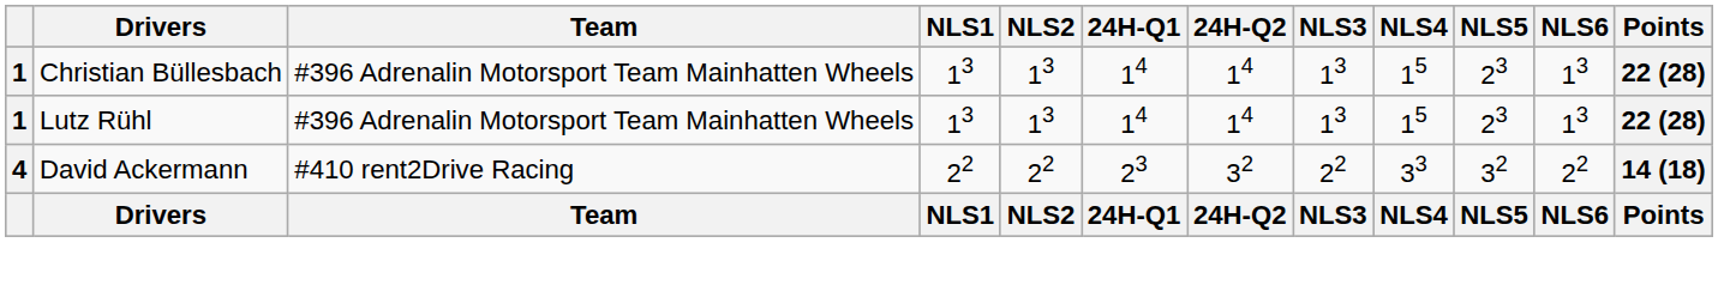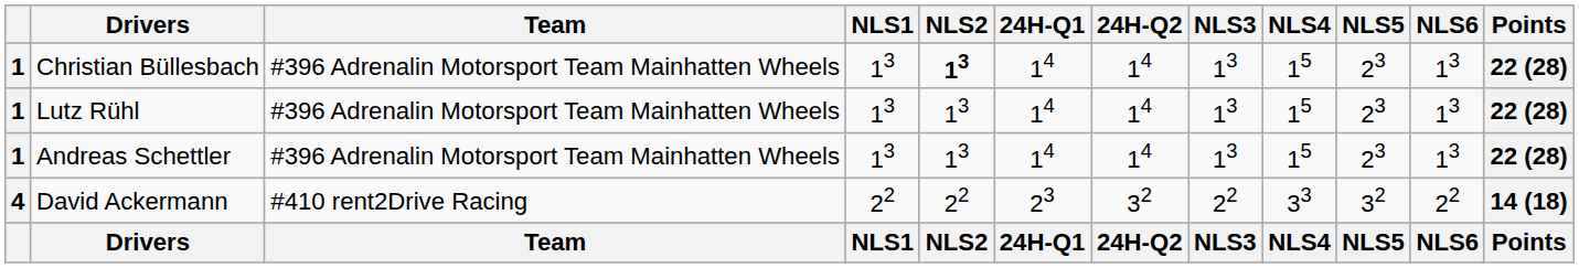 <table class="wikitable" style="font-size:85%; text-align:center;">
 <tr>
 <th></th>
 <th>Drivers</th>
 <th>Team</th>
 <th>NLS1</th>
 <th>NLS2</th>
 <th>24H-Q1</th>
 <th>24H-Q2</th>
 <th>NLS3</th>
 <th>NLS4</th>
 <th>NLS5</th>
 <th>NLS6</th>
 <th>Points</th>
 </tr>
 <tr>
 <th>1</th>
 <td align="left"> Christian Büllesbach</td>
 <td align="left"> #396 Adrenalin Motorsport Team Mainhatten Wheels</td>
 <td> 1<sup>3</sup></td>
+<td><strong> 1<sup>3</sup></strong></td>
+<td> 1<sup>4</sup></td>
+<td> 1<sup>4</sup></td>
+<td> 1<sup>3</sup></td>
+<td> 1<sup>5</sup></td>
+<td> 2<sup>3</sup></td>
+<td> 1<sup>3</sup></td>
+<th>22 (28)</th>
+</tr>
+<tr>
+<th>1</th>
+<td align="left"> Lutz Rühl</td>
+<td align="left"> #396 Adrenalin Motorsport Team Mainhatten Wheels</td>
+<td> 1<sup>3</sup></td>
 <td> 1<sup>3</sup></td>
 <td> 1<sup>4</sup></td>
 <td> 1<sup>4</sup></td>
 <td> 1<sup>3</sup></td>
 <td> 1<sup>5</sup></td>
 <td> 2<sup>3</sup></td>
 <td> 1<sup>3</sup></td>
 <th>22 (28)</th>
 </tr>
 <tr>
 <th>1</th>
-<td align="left"> Lutz Rühl</td>
+<td align="left"> Andreas Schettler</td>
 <td align="left"> #396 Adrenalin Motorsport Team Mainhatten Wheels</td>
 <td> 1<sup>3</sup></td>
 <td> 1<sup>3</sup></td>
 <td> 1<sup>4</sup></td>
 <td> 1<sup>4</sup></td>
 <td> 1<sup>3</sup></td>
 <td> 1<sup>5</sup></td>
 <td> 2<sup>3</sup></td>
 <td> 1<sup>3</sup></td>
 <th>22 (28)</th>
 </tr>
 <tr>
 <th>4</th>
 <td align="left"> David Ackermann</td>
 <td align="left"> #410 rent2Drive Racing</td>
 <td> 2<sup>2</sup></td>
 <td> 2<sup>2</sup></td>
 <td> 2<sup>3</sup></td>
 <td> 3<sup>2</sup></td>
 <td> 2<sup>2</sup></td>
 <td> 3<sup>3</sup></td>
 <td> 3<sup>2</sup></td>
 <td> 2<sup>2</sup></td>
 <th>14 (18)</th>
 </tr>
 <tr>
 <th></th>
 <th>Drivers</th>
 <th>Team</th>
 <th>NLS1</th>
 <th>NLS2</th>
 <th>24H-Q1</th>
 <th>24H-Q2</th>
 <th>NLS3</th>
 <th>NLS4</th>
 <th>NLS5</th>
 <th>NLS6</th>
 <th>Points</th>
 </tr>
 </table>
